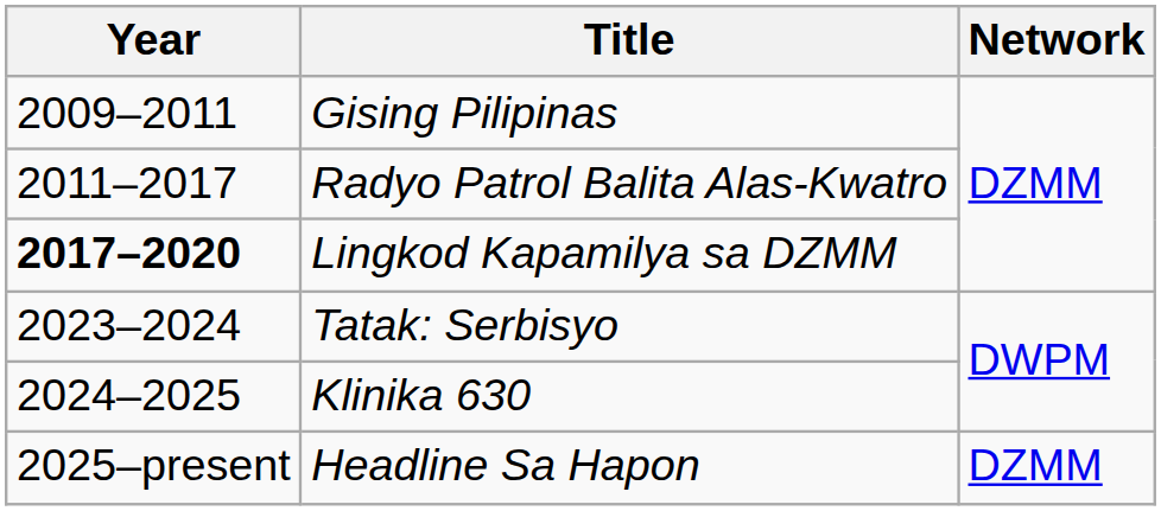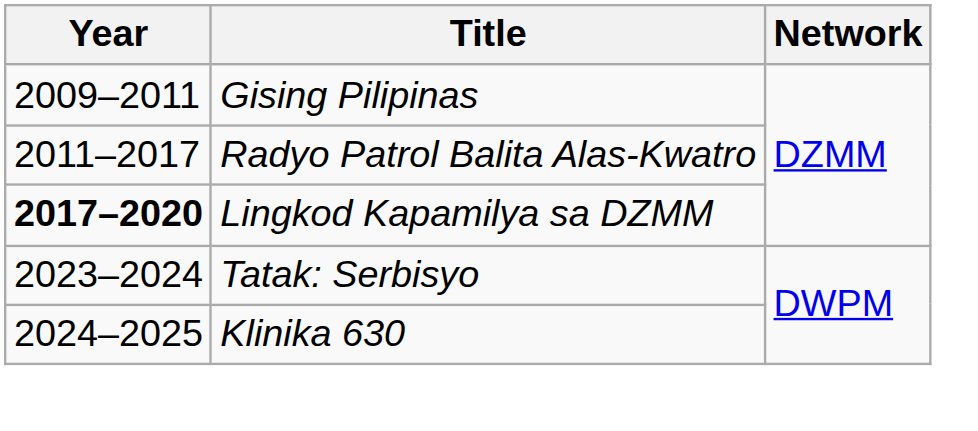 <table class="wikitable">
 <tr>
 <th>Year</th>
 <th>Title</th>
 <th>Network</th>
 </tr>
 <tr>
 <td>2009–2011</td>
 <td><em>Gising Pilipinas</em></td>
 <td rowspan="3"><a href='#'>DZMM</a></td>
 </tr>
 <tr>
 <td>2011–2017</td>
 <td><em>Radyo Patrol Balita Alas-Kwatro</em></td>
 </tr>
 <tr>
 <td><strong>2017–2020</strong></td>
 <td><em>Lingkod Kapamilya sa DZMM</em></td>
 </tr>
 <tr>
 <td>2023–2024</td>
 <td><em>Tatak: Serbisyo</em></td>
 <td rowspan="2"><a href='#'>DWPM</a></td>
 </tr>
 <tr>
 <td>2024–2025</td>
 <td><em>Klinika 630</em></td>
 </tr>
-<tr>
-<td>2025–present</td>
-<td><em>Headline Sa Hapon</em></td>
-<td><a href='#'>DZMM</a></td>
-</tr>
 </table>
